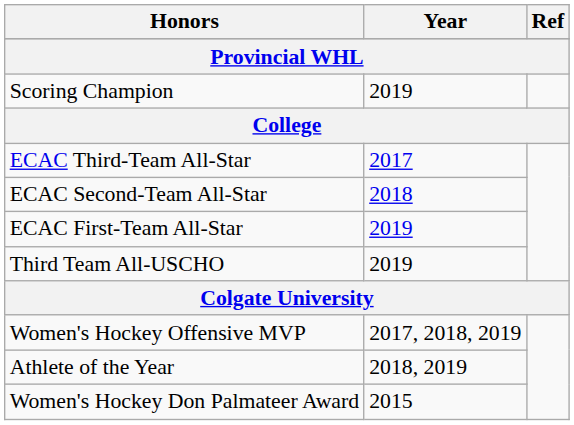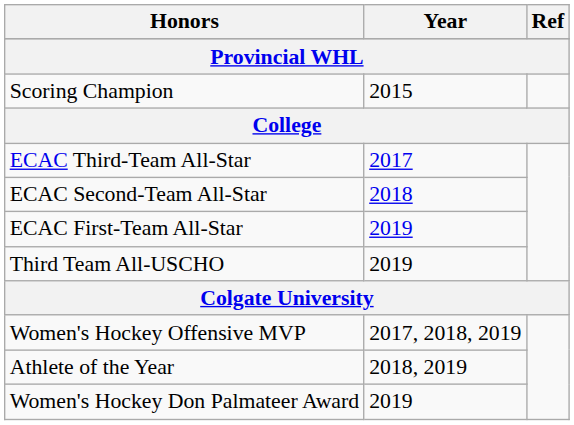 <table class="wikitable">
 <tr>
 <th>Honors</th>
 <th>Year</th>
 <th>Ref</th>
 </tr>
 <tr>
 </tr>
 <tr>
 <th colspan="3"><a href='#'>Provincial WHL</a></th>
 </tr>
 <tr>
 <td>Scoring Champion</td>
-<td>2019</td>
+<td>2015</td>
 <td></td>
 </tr>
 <tr>
 <th colspan="3"><a href='#'>College</a></th>
 </tr>
 <tr>
 <td><a href='#'>ECAC</a> Third-Team All-Star</td>
 <td><a href='#'>2017</a></td>
 <td rowspan="4"></td>
 </tr>
 <tr>
 <td>ECAC Second-Team All-Star</td>
 <td><a href='#'>2018</a></td>
 </tr>
 <tr>
 <td>ECAC First-Team All-Star</td>
 <td><a href='#'>2019</a></td>
 </tr>
 <tr>
 <td>Third Team All-USCHO</td>
 <td>2019</td>
 </tr>
 <tr>
 <th colspan="3"><a href='#'>Colgate University</a></th>
 </tr>
 <tr>
 <td>Women's Hockey Offensive MVP</td>
 <td>2017, 2018, 2019</td>
 <td rowspan="3"></td>
 </tr>
 <tr>
 <td>Athlete of the Year</td>
 <td>2018, 2019</td>
 </tr>
 <tr>
 <td>Women's Hockey Don Palmateer Award</td>
-<td>2015</td>
+<td>2019</td>
 </tr>
 </table>
